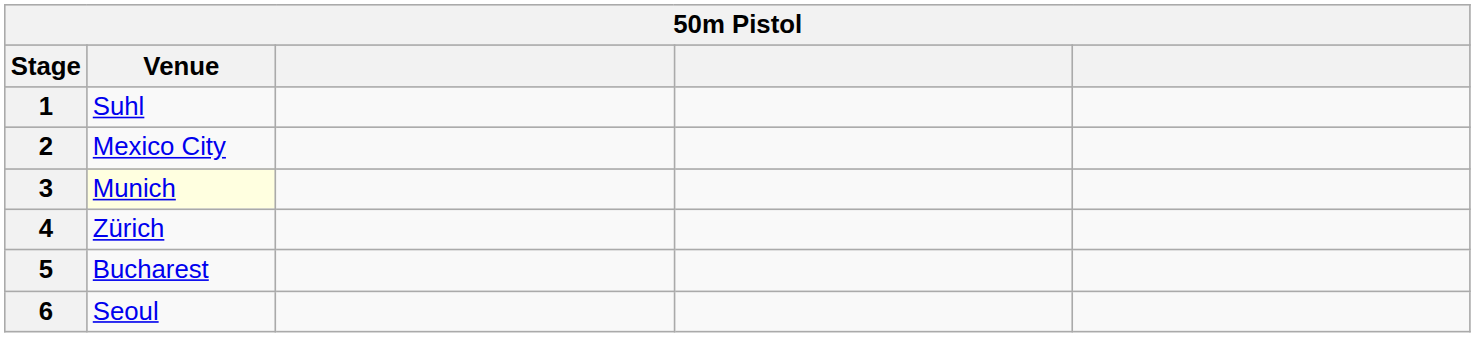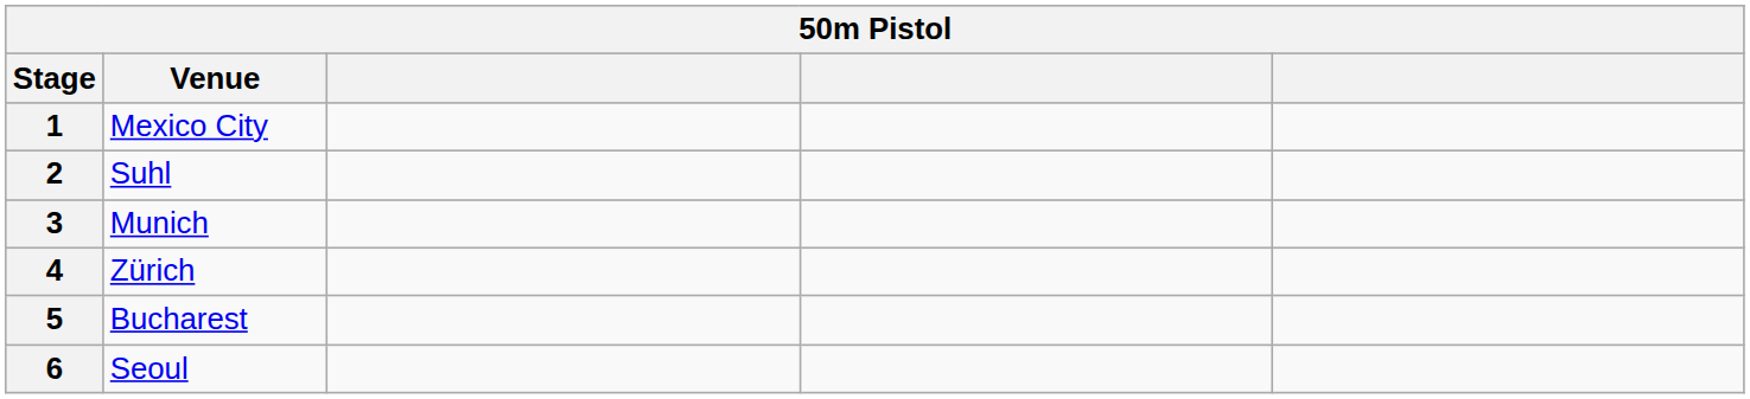 <table class="wikitable">
 <tr>
 <th colspan="5">50m Pistol</th>
 </tr>
 <tr>
 <th>Stage</th>
 <th width=110>Venue</th>
 <th width=240></th>
 <th width=240></th>
 <th width=240></th>
 </tr>
 <tr>
 <th>1</th>
+<td> <a href='#'>Mexico City</a></td>
+<td></td>
+<td></td>
+<td></td>
+</tr>
+<tr>
+<th>2</th>
 <td> <a href='#'>Suhl</a></td>
 <td></td>
 <td></td>
 <td></td>
 </tr>
 <tr>
-<th>2</th>
-<td> <a href='#'>Mexico City</a></td>
-<td></td>
-<td></td>
-<td></td>
-</tr>
-<tr>
 <th>3</th>
-<td style="background: lightyellow;"> <a href='#'>Munich</a></td>
+<td> <a href='#'>Munich</a></td>
 <td></td>
 <td></td>
 <td></td>
 </tr>
 <tr>
 <th>4</th>
 <td> <a href='#'>Zürich</a></td>
 <td></td>
 <td></td>
 <td></td>
 </tr>
 <tr>
 <th>5</th>
 <td> <a href='#'>Bucharest</a></td>
 <td></td>
 <td></td>
 <td></td>
 </tr>
 <tr>
 <th>6</th>
 <td> <a href='#'>Seoul</a></td>
 <td></td>
 <td></td>
 <td></td>
 </tr>
 </table>
